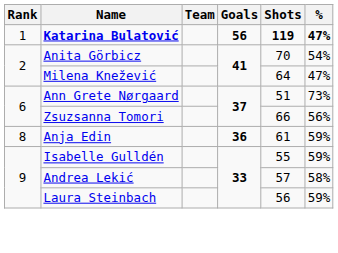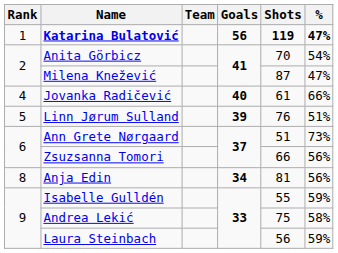 <table class="wikitable" style="text-align: center;">
 <tr>
 <th>Rank</th>
 <th>Name</th>
 <th>Team</th>
 <th>Goals</th>
 <th>Shots</th>
 <th>%</th>
 </tr>
 <tr>
 <td>1</td>
 <td align="left"><strong><a href='#'>Katarina Bulatović</a></strong></td>
 <td align="left"><strong></strong></td>
 <td><strong>56</strong></td>
 <td><strong>119</strong></td>
 <td><strong>47%</strong></td>
 </tr>
 <tr>
 <td rowspan=2>2</td>
 <td align="left"><a href='#'>Anita Görbicz</a></td>
 <td align="left"></td>
 <td rowspan=2><strong>41</strong></td>
 <td>70</td>
 <td>54%</td>
 </tr>
 <tr>
 <td align="left"><a href='#'>Milena Knežević</a></td>
 <td align="left"></td>
-<td>64</td>
+<td>87</td>
 <td>47%</td>
+</tr>
+<tr>
+<td>4</td>
+<td align="left"><a href='#'>Jovanka Radičević</a></td>
+<td align="left"></td>
+<td><strong>40</strong></td>
+<td>61</td>
+<td>66%</td>
+</tr>
+<tr>
+<td>5</td>
+<td align="left"><a href='#'>Linn Jørum Sulland</a></td>
+<td align="left"></td>
+<td><strong>39</strong></td>
+<td>76</td>
+<td>51%</td>
 </tr>
 <tr>
 <td rowspan=2>6</td>
 <td align="left"><a href='#'>Ann Grete Nørgaard</a></td>
 <td align="left"></td>
 <td rowspan=2><strong>37</strong></td>
 <td>51</td>
 <td>73%</td>
 </tr>
 <tr>
 <td align="left"><a href='#'>Zsuzsanna Tomori</a></td>
 <td align="left"></td>
 <td>66</td>
 <td>56%</td>
 </tr>
 <tr>
 <td>8</td>
 <td align="left"><a href='#'>Anja Edin</a></td>
 <td align="left"></td>
-<td><strong>36</strong></td>
-<td>61</td>
-<td>59%</td>
+<td><strong>34</strong></td>
+<td>81</td>
+<td>56%</td>
 </tr>
 <tr>
 <td rowspan=3>9</td>
 <td align="left"><a href='#'>Isabelle Gulldén</a></td>
 <td align="left"></td>
 <td rowspan=3><strong>33</strong></td>
 <td>55</td>
 <td>59%</td>
 </tr>
 <tr>
 <td align="left"><a href='#'>Andrea Lekić</a></td>
 <td align="left"></td>
-<td>57</td>
+<td>75</td>
 <td>58%</td>
 </tr>
 <tr>
 <td align="left"><a href='#'>Laura Steinbach</a></td>
 <td align="left"></td>
 <td>56</td>
 <td>59%</td>
 </tr>
 </table>
